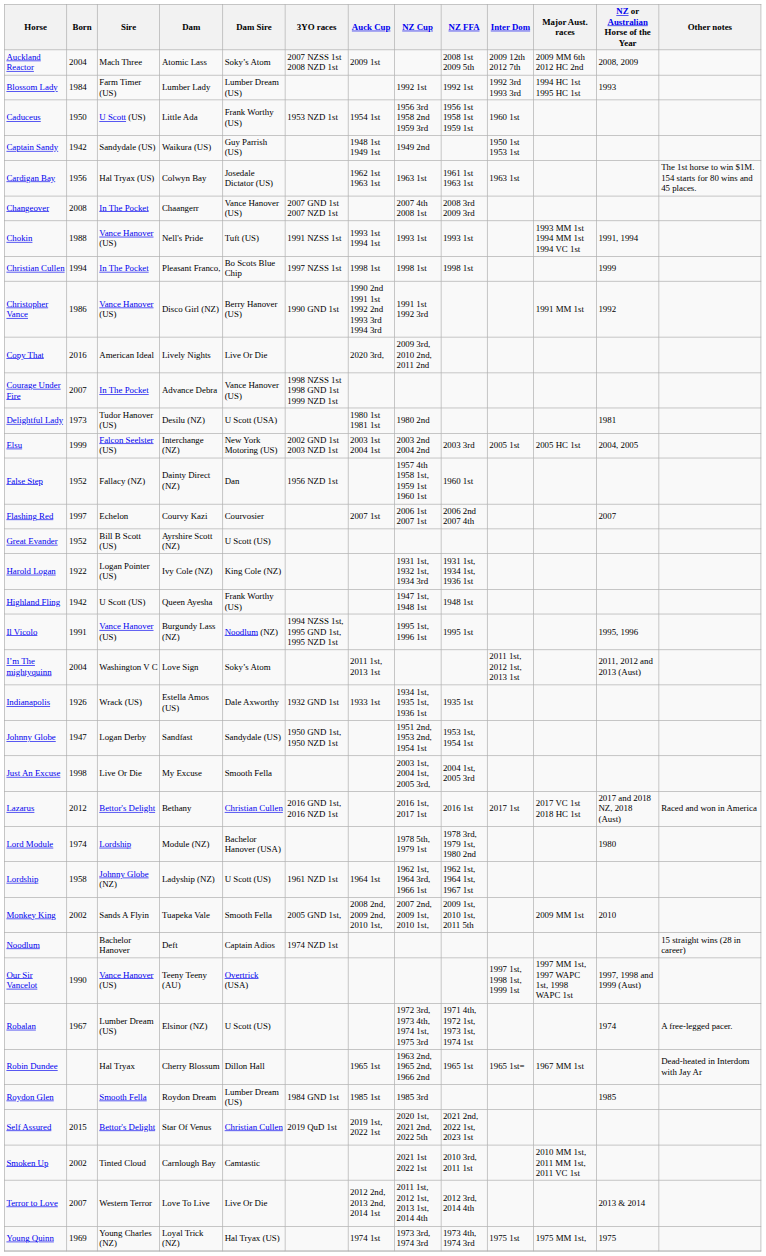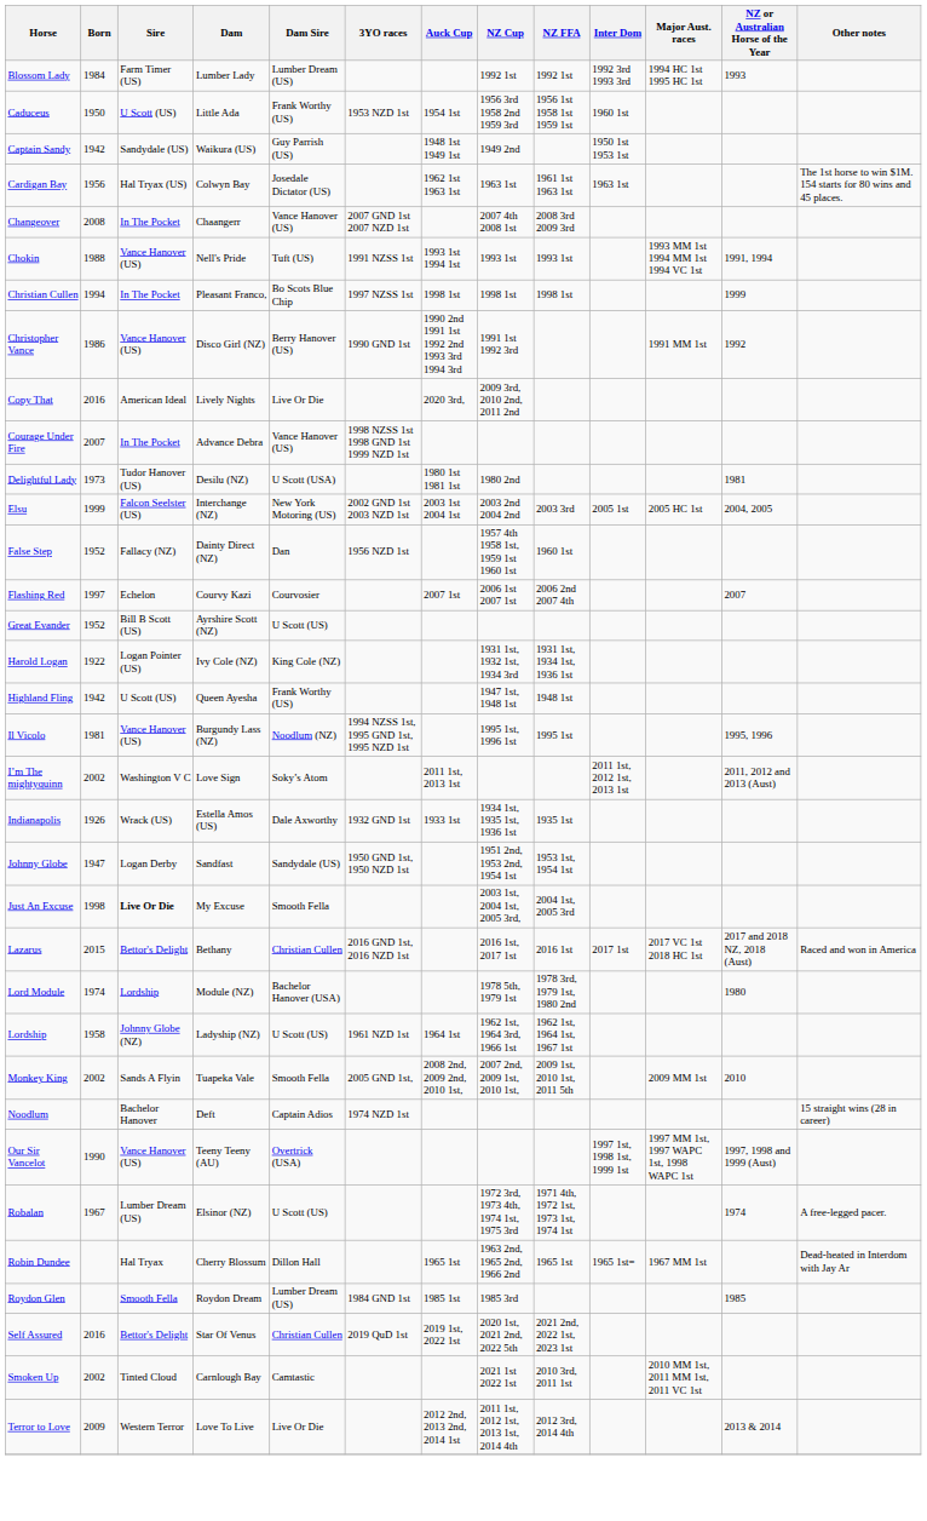 <table class="wikitable sortable | "border="1" cellpadding="1" style="border-collapse:collapse; font-size:85%">
 <tr>
 <th width="90px">Horse<br></th>
 <th width="40px">Born<br></th>
 <th width="90px">Sire<br></th>
 <th width="90px">Dam<br></th>
 <th width="90px">Dam Sire<br></th>
 <th width="90px">3YO races<br></th>
 <th width="65px"><a href='#'>Auck Cup</a><br></th>
 <th width="65px"><a href='#'>NZ Cup</a><br></th>
 <th width="65px"><a href='#'>NZ FFA</a><br></th>
 <th width="65px"><a href='#'>Inter Dom</a><br></th>
 <th width="90px">Major Aust. races<br></th>
 <th width="90px"><a href='#'>NZ</a> or <a href='#'>Australian</a> Horse of the Year<br></th>
 <th width="150px">Other notes</th>
-</tr>
-<tr>
-<td><a href='#'>Auckland Reactor</a></td>
-<td>2004</td>
-<td>Mach Three</td>
-<td>Atomic Lass</td>
-<td>Soky’s Atom</td>
-<td>2007 NZSS 1st<br>2008 NZD 1st</td>
-<td>2009 1st</td>
-<td></td>
-<td>2008 1st<br>2009 5th</td>
-<td>2009 12th<br>2012 7th</td>
-<td>2009 MM 6th<br>2012 HC 2nd</td>
-<td>2008, 2009</td>
-<td></td>
 </tr>
 <tr>
 <td><a href='#'>Blossom Lady</a></td>
 <td>1984</td>
 <td>Farm Timer (US)</td>
 <td>Lumber Lady</td>
 <td>Lumber Dream (US)</td>
 <td></td>
 <td></td>
 <td>1992 1st</td>
 <td>1992 1st</td>
 <td>1992 3rd<br>1993 3rd</td>
 <td>1994 HC 1st<br>1995 HC 1st</td>
 <td>1993</td>
 <td></td>
 </tr>
 <tr>
 <td><a href='#'>Caduceus</a></td>
 <td>1950</td>
 <td><a href='#'>U Scott</a> (US)</td>
 <td>Little Ada</td>
 <td>Frank Worthy (US)</td>
 <td>1953 NZD 1st</td>
 <td>1954 1st</td>
 <td>1956 3rd<br> 1958 2nd<br> 1959 3rd</td>
 <td>1956 1st<br>1958 1st<br>1959 1st</td>
 <td>1960 1st</td>
 <td></td>
 <td></td>
 <td></td>
 </tr>
 <tr>
 <td><a href='#'>Captain Sandy</a></td>
 <td>1942</td>
 <td>Sandydale (US)</td>
 <td>Waikura (US)</td>
 <td>Guy Parrish (US)</td>
 <td></td>
 <td>1948 1st<br> 1949 1st</td>
 <td>1949 2nd</td>
 <td></td>
 <td>1950 1st<br> 1953 1st</td>
 <td></td>
 <td></td>
 <td></td>
 </tr>
 <tr>
 <td><a href='#'>Cardigan Bay</a></td>
 <td>1956</td>
 <td>Hal Tryax (US)</td>
 <td>Colwyn Bay</td>
 <td>Josedale Dictator (US)</td>
 <td></td>
 <td>1962 1st<br> 1963 1st</td>
 <td>1963 1st</td>
 <td>1961 1st<br>1963 1st</td>
 <td>1963 1st</td>
 <td></td>
 <td></td>
 <td>The 1st horse to win $1M. 154 starts for 80 wins and 45 places.</td>
 </tr>
 <tr>
 <td><a href='#'>Changeover</a></td>
 <td>2008</td>
 <td><a href='#'>In The Pocket</a></td>
 <td>Chaangerr</td>
 <td>Vance Hanover (US)</td>
 <td>2007 GND 1st<br> 2007 NZD 1st</td>
 <td></td>
 <td>2007 4th<br>2008 1st</td>
 <td>2008 3rd<br> 2009 3rd</td>
 <td></td>
 <td></td>
 <td></td>
 <td></td>
 </tr>
 <tr>
 <td><a href='#'>Chokin</a></td>
 <td>1988</td>
 <td><a href='#'>Vance Hanover</a> (US)</td>
 <td>Nell's Pride</td>
 <td>Tuft (US)</td>
 <td>1991 NZSS 1st</td>
 <td>1993 1st<br>1994 1st</td>
 <td>1993 1st</td>
 <td>1993 1st</td>
 <td></td>
 <td>1993 MM 1st<br> 1994 MM 1st<br> 1994 VC 1st</td>
 <td>1991, 1994</td>
 <td></td>
 </tr>
 <tr>
 <td><a href='#'>Christian Cullen</a></td>
 <td>1994</td>
 <td><a href='#'>In The Pocket</a></td>
 <td>Pleasant Franco,</td>
 <td>Bo Scots Blue Chip</td>
 <td>1997 NZSS 1st</td>
 <td>1998 1st</td>
 <td>1998 1st</td>
 <td>1998 1st</td>
 <td></td>
 <td></td>
 <td>1999</td>
 <td></td>
 </tr>
 <tr>
 <td><a href='#'>Christopher Vance</a></td>
 <td>1986</td>
 <td><a href='#'>Vance Hanover</a> (US)</td>
 <td>Disco Girl (NZ)</td>
 <td>Berry Hanover (US)</td>
 <td>1990 GND 1st</td>
 <td>1990 2nd<br>1991 1st<br> 1992 2nd<br> 1993 3rd<br> 1994 3rd</td>
 <td>1991 1st<br> 1992 3rd</td>
 <td></td>
 <td></td>
 <td>1991 MM 1st</td>
 <td>1992</td>
 <td></td>
 </tr>
 <tr>
 <td><a href='#'>Copy That</a></td>
 <td>2016</td>
 <td>American Ideal</td>
 <td>Lively Nights</td>
 <td>Live Or Die</td>
 <td></td>
 <td>2020 3rd,</td>
 <td>2009 3rd, 2010 2nd, 2011 2nd</td>
 <td></td>
 <td></td>
 <td></td>
 <td></td>
 <td></td>
 </tr>
 <tr>
 <td><a href='#'>Courage Under Fire</a></td>
 <td>2007</td>
 <td><a href='#'>In The Pocket</a></td>
 <td>Advance Debra</td>
 <td>Vance Hanover (US)</td>
 <td>1998 NZSS 1st<br> 1998 GND 1st<br> 1999 NZD 1st</td>
 <td></td>
 <td></td>
 <td></td>
 <td></td>
 <td></td>
 <td></td>
 <td></td>
 </tr>
 <tr>
 <td><a href='#'>Delightful Lady</a></td>
 <td>1973</td>
 <td>Tudor Hanover (US)</td>
 <td>Desilu (NZ)</td>
 <td>U Scott (USA)</td>
 <td></td>
 <td>1980 1st<br> 1981 1st</td>
 <td>1980 2nd</td>
 <td></td>
 <td></td>
 <td></td>
 <td>1981</td>
 <td></td>
 </tr>
 <tr>
 <td><a href='#'>Elsu</a></td>
 <td>1999</td>
 <td><a href='#'>Falcon Seelster</a>  (US)</td>
 <td>Interchange (NZ)</td>
 <td>New York Motoring (US)</td>
 <td>2002 GND 1st<br> 2003 NZD 1st</td>
 <td>2003 1st<br> 2004 1st</td>
 <td>2003 2nd<br> 2004 2nd</td>
 <td>2003 3rd</td>
 <td>2005 1st</td>
 <td>2005 HC 1st</td>
 <td>2004, 2005</td>
 <td></td>
 </tr>
 <tr>
 <td><a href='#'>False Step</a></td>
 <td>1952</td>
 <td>Fallacy (NZ)</td>
 <td>Dainty Direct (NZ)</td>
 <td>Dan</td>
 <td>1956 NZD 1st</td>
 <td></td>
 <td>1957 4th<br> 1958 1st, <br>1959 1st<br>1960 1st</td>
 <td>1960 1st</td>
 <td></td>
 <td></td>
 <td></td>
 <td></td>
 </tr>
 <tr>
 <td><a href='#'>Flashing Red</a></td>
 <td>1997</td>
 <td>Echelon</td>
 <td>Courvy Kazi</td>
 <td>Courvosier</td>
 <td></td>
 <td>2007 1st</td>
 <td>2006 1st<br> 2007 1st</td>
 <td>2006 2nd<br>2007 4th</td>
 <td></td>
 <td></td>
 <td>2007</td>
 <td></td>
 </tr>
 <tr>
 <td><a href='#'>Great Evander</a></td>
 <td>1952</td>
 <td>Bill B Scott (US)</td>
 <td>Ayrshire Scott (NZ)</td>
 <td>U Scott (US)</td>
 <td></td>
 <td></td>
 <td></td>
 <td></td>
 <td></td>
 <td></td>
 <td></td>
 <td></td>
 </tr>
 <tr>
 <td><a href='#'>Harold Logan</a></td>
 <td>1922</td>
 <td>Logan Pointer (US)</td>
 <td>Ivy Cole (NZ)</td>
 <td>King Cole (NZ)</td>
 <td></td>
 <td></td>
 <td>1931 1st, 1932 1st, 1934 3rd</td>
 <td>1931 1st, 1934 1st, 1936 1st</td>
 <td></td>
 <td></td>
 <td></td>
 <td></td>
 </tr>
 <tr>
 <td><a href='#'>Highland Fling</a></td>
 <td>1942</td>
 <td>U Scott (US)</td>
 <td>Queen Ayesha</td>
 <td>Frank Worthy (US)</td>
 <td></td>
 <td></td>
 <td>1947 1st, 1948 1st</td>
 <td>1948 1st</td>
 <td></td>
 <td></td>
 <td></td>
 <td></td>
 </tr>
 <tr>
 <td><a href='#'>Il Vicolo</a></td>
-<td>1991</td>
+<td>1981</td>
 <td><a href='#'>Vance Hanover</a> (US)</td>
 <td>Burgundy Lass (NZ)</td>
 <td><a href='#'>Noodlum</a> (NZ)</td>
 <td>1994 NZSS 1st, 1995 GND 1st, 1995 NZD 1st</td>
 <td></td>
 <td>1995 1st, 1996 1st</td>
 <td>1995 1st</td>
 <td></td>
 <td></td>
 <td>1995, 1996</td>
 <td></td>
 </tr>
 <tr>
 <td><a href='#'>I’m The mightyquinn</a></td>
-<td>2004</td>
+<td>2002</td>
 <td>Washington V C</td>
 <td>Love Sign</td>
 <td>Soky’s Atom</td>
 <td></td>
 <td>2011 1st, 2013 1st</td>
 <td></td>
 <td></td>
 <td>2011 1st, 2012 1st, 2013 1st</td>
 <td></td>
 <td>2011, 2012 and 2013 (Aust)</td>
 <td></td>
 </tr>
 <tr>
 <td><a href='#'>Indianapolis</a></td>
 <td>1926</td>
 <td>Wrack (US)</td>
 <td>Estella Amos (US)</td>
 <td>Dale Axworthy</td>
 <td>1932 GND 1st</td>
 <td>1933 1st</td>
 <td>1934 1st, 1935 1st, 1936 1st</td>
 <td>1935 1st</td>
 <td></td>
 <td></td>
 <td></td>
 <td></td>
 </tr>
 <tr>
 <td><a href='#'>Johnny Globe</a></td>
 <td>1947</td>
 <td>Logan Derby</td>
 <td>Sandfast</td>
 <td>Sandydale (US)</td>
 <td>1950 GND 1st, 1950 NZD 1st</td>
 <td></td>
 <td>1951 2nd, 1953 2nd, 1954 1st</td>
 <td>1953 1st, 1954 1st</td>
 <td></td>
 <td></td>
 <td></td>
 <td></td>
 </tr>
 <tr>
 <td><a href='#'>Just An Excuse</a></td>
 <td>1998</td>
-<td>Live Or Die</td>
+<td><strong>Live Or Die</strong></td>
 <td>My Excuse</td>
 <td>Smooth Fella</td>
 <td></td>
 <td></td>
 <td>2003 1st, 2004 1st, 2005 3rd,</td>
 <td>2004 1st, 2005 3rd</td>
 <td></td>
 <td></td>
 <td></td>
 <td></td>
 </tr>
 <tr>
 <td><a href='#'>Lazarus</a></td>
-<td>2012</td>
+<td>2015</td>
 <td><a href='#'>Bettor's Delight</a></td>
 <td>Bethany</td>
 <td><a href='#'>Christian Cullen</a></td>
 <td>2016 GND 1st, 2016 NZD 1st</td>
 <td></td>
 <td>2016 1st, 2017 1st</td>
 <td>2016 1st</td>
 <td>2017 1st</td>
 <td>2017 VC 1st <br> 2018 HC 1st</td>
 <td>2017 and 2018 NZ, 2018 (Aust)</td>
 <td>Raced and won in America</td>
 </tr>
 <tr>
 <td><a href='#'>Lord Module</a></td>
 <td>1974</td>
 <td><a href='#'>Lordship</a></td>
 <td>Module (NZ)</td>
 <td>Bachelor Hanover (USA)</td>
 <td></td>
 <td></td>
 <td>1978 5th, 1979 1st</td>
 <td>1978 3rd, 1979 1st, 1980 2nd</td>
 <td></td>
 <td></td>
 <td>1980</td>
 <td></td>
 </tr>
 <tr>
 <td><a href='#'>Lordship</a></td>
 <td>1958</td>
 <td><a href='#'>Johnny Globe</a> (NZ)</td>
 <td>Ladyship (NZ)</td>
 <td>U Scott (US)</td>
 <td>1961 NZD 1st</td>
 <td>1964 1st</td>
 <td>1962 1st, 1964 3rd, 1966 1st</td>
 <td>1962 1st, 1964 1st, 1967 1st</td>
 <td></td>
 <td></td>
 <td></td>
 <td></td>
 </tr>
 <tr>
 <td><a href='#'>Monkey King</a></td>
 <td>2002</td>
 <td>Sands A Flyin</td>
 <td>Tuapeka Vale</td>
 <td>Smooth Fella</td>
 <td>2005 GND 1st,</td>
 <td>2008 2nd, 2009 2nd, 2010 1st,</td>
 <td>2007 2nd, 2009 1st, 2010 1st,</td>
 <td>2009 1st, 2010 1st, 2011 5th</td>
 <td></td>
 <td>2009 MM 1st</td>
 <td>2010</td>
 <td></td>
 </tr>
 <tr>
 <td><a href='#'>Noodlum</a></td>
 <td></td>
 <td>Bachelor Hanover</td>
 <td>Deft</td>
 <td>Captain Adios</td>
 <td>1974 NZD 1st</td>
 <td></td>
 <td></td>
 <td></td>
 <td></td>
 <td></td>
 <td></td>
 <td>15 straight wins (28 in career)</td>
 </tr>
 <tr>
 <td><a href='#'>Our Sir Vancelot</a></td>
 <td>1990</td>
 <td><a href='#'>Vance Hanover</a> (US)</td>
 <td>Teeny Teeny (AU)</td>
 <td><a href='#'>Overtrick</a> (USA)</td>
 <td></td>
 <td></td>
 <td></td>
 <td></td>
 <td>1997 1st, 1998 1st, 1999 1st</td>
 <td>1997 MM 1st, 1997 WAPC 1st, 1998 WAPC 1st</td>
 <td>1997, 1998 and 1999 (Aust)</td>
 <td></td>
 </tr>
 <tr>
 <td><a href='#'>Robalan</a></td>
 <td>1967</td>
 <td>Lumber Dream (US)</td>
 <td>Elsinor (NZ)</td>
 <td>U Scott (US)</td>
 <td></td>
 <td></td>
 <td>1972 3rd, 1973 4th, 1974 1st, 1975 3rd</td>
 <td>1971 4th, 1972 1st, 1973 1st, 1974 1st</td>
 <td></td>
 <td></td>
 <td>1974</td>
 <td>A free-legged pacer.</td>
 </tr>
 <tr>
 <td><a href='#'>Robin Dundee</a></td>
 <td></td>
 <td>Hal Tryax</td>
 <td>Cherry Blossum</td>
 <td>Dillon Hall</td>
 <td></td>
 <td>1965 1st</td>
 <td>1963 2nd, 1965 2nd, 1966 2nd</td>
 <td>1965 1st</td>
 <td>1965 1st=</td>
 <td>1967 MM 1st</td>
 <td></td>
 <td>Dead-heated in Interdom with Jay Ar</td>
 </tr>
 <tr>
 <td><a href='#'>Roydon Glen</a></td>
 <td></td>
 <td><a href='#'>Smooth Fella</a></td>
 <td>Roydon Dream</td>
 <td>Lumber Dream (US)</td>
 <td>1984 GND 1st</td>
 <td>1985 1st</td>
 <td>1985 3rd</td>
 <td></td>
 <td></td>
 <td></td>
 <td>1985</td>
 <td></td>
 </tr>
 <tr>
 <td><a href='#'>Self Assured</a></td>
-<td>2015</td>
+<td>2016</td>
 <td><a href='#'>Bettor's Delight</a></td>
 <td>Star Of Venus</td>
 <td><a href='#'>Christian Cullen</a></td>
 <td>2019 QuD 1st</td>
 <td>2019 1st, 2022 1st</td>
 <td>2020 1st, 2021 2nd, 2022 5th</td>
 <td>2021 2nd, 2022 1st, 2023 1st</td>
 <td></td>
 <td></td>
 <td></td>
 <td></td>
 </tr>
 <tr>
 <td><a href='#'>Smoken Up</a></td>
 <td>2002</td>
 <td>Tinted Cloud</td>
 <td>Carnlough Bay</td>
 <td>Camtastic</td>
 <td></td>
 <td></td>
 <td>2021 1st<br>2022 1st</td>
 <td>2010 3rd, 2011 1st</td>
 <td></td>
 <td>2010 MM 1st, 2011 MM 1st, 2011 VC 1st</td>
 <td></td>
 <td></td>
 </tr>
 <tr>
 <td><a href='#'>Terror to Love</a></td>
-<td>2007</td>
+<td>2009</td>
 <td>Western Terror</td>
 <td>Love To Live</td>
 <td>Live Or Die</td>
 <td></td>
 <td>2012 2nd, 2013 2nd, 2014 1st</td>
 <td>2011 1st, 2012 1st, 2013 1st, 2014 4th</td>
 <td>2012 3rd, 2014 4th</td>
 <td></td>
 <td></td>
 <td>2013 & 2014</td>
 <td></td>
 </tr>
 <tr>
-<td><a href='#'>Young Quinn</a></td>
-<td>1969</td>
-<td>Young Charles (NZ)</td>
-<td>Loyal Trick (NZ)</td>
-<td>Hal Tryax (US)</td>
-<td></td>
-<td>1974 1st</td>
-<td>1973 3rd, 1974 3rd</td>
-<td>1973 4th, 1974 3rd</td>
-<td>1975 1st</td>
-<td>1975 MM 1st,</td>
-<td>1975</td>
-<td></td>
-</tr>
-<tr>
 </tr>
 </table>
